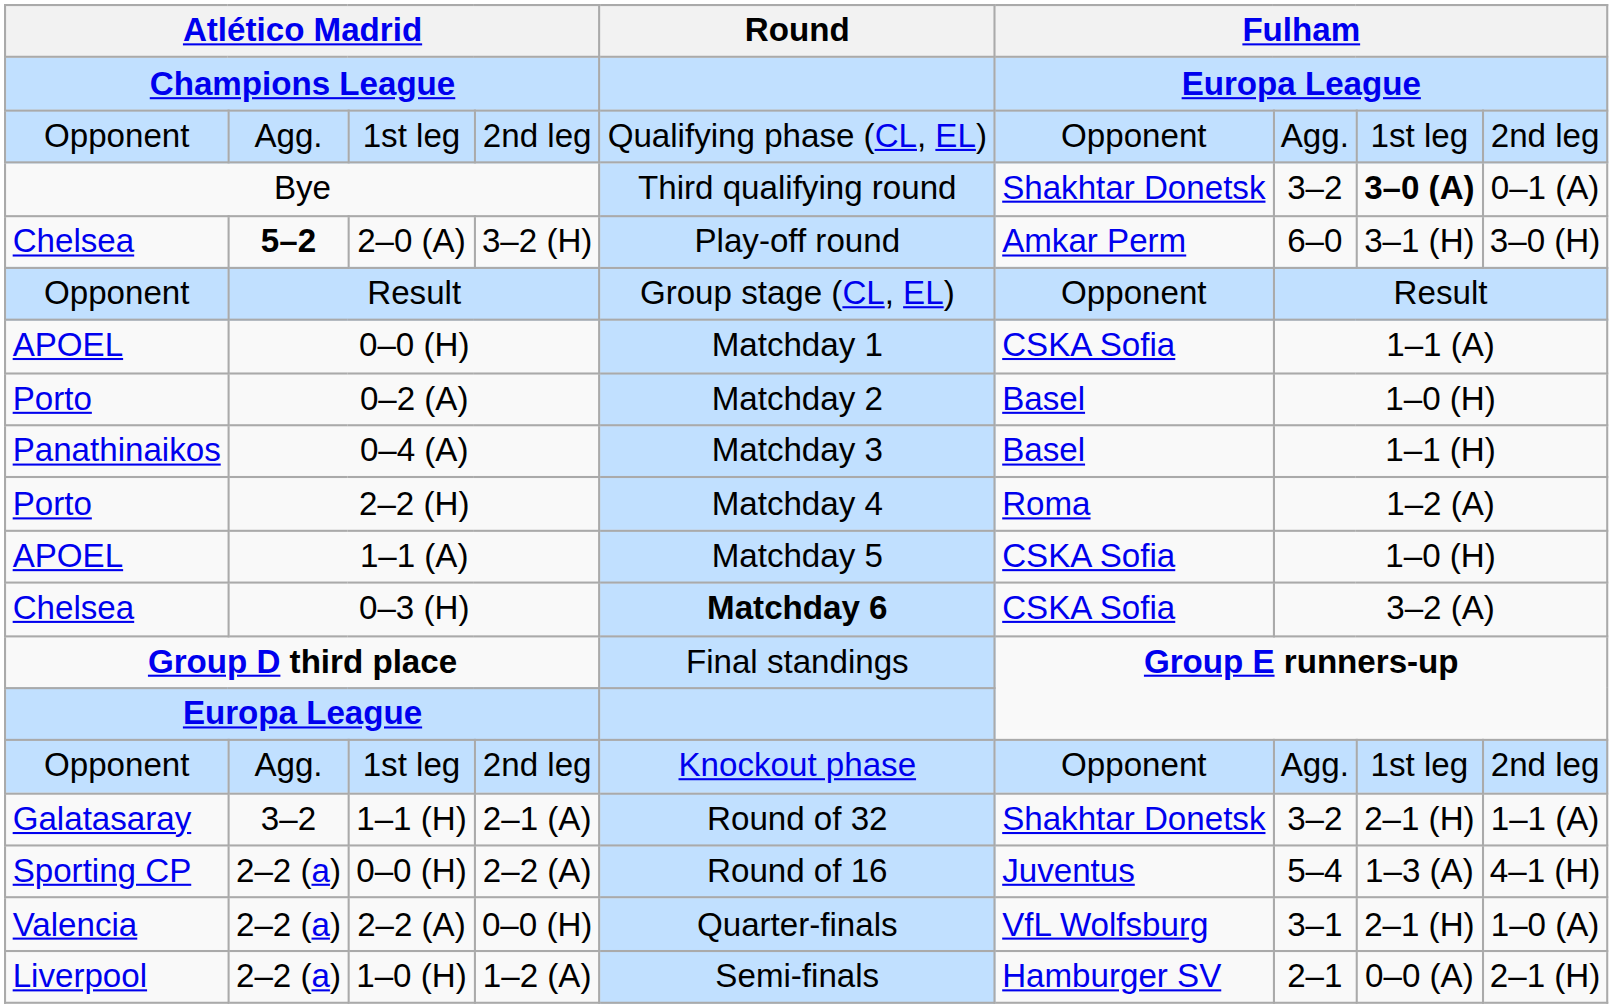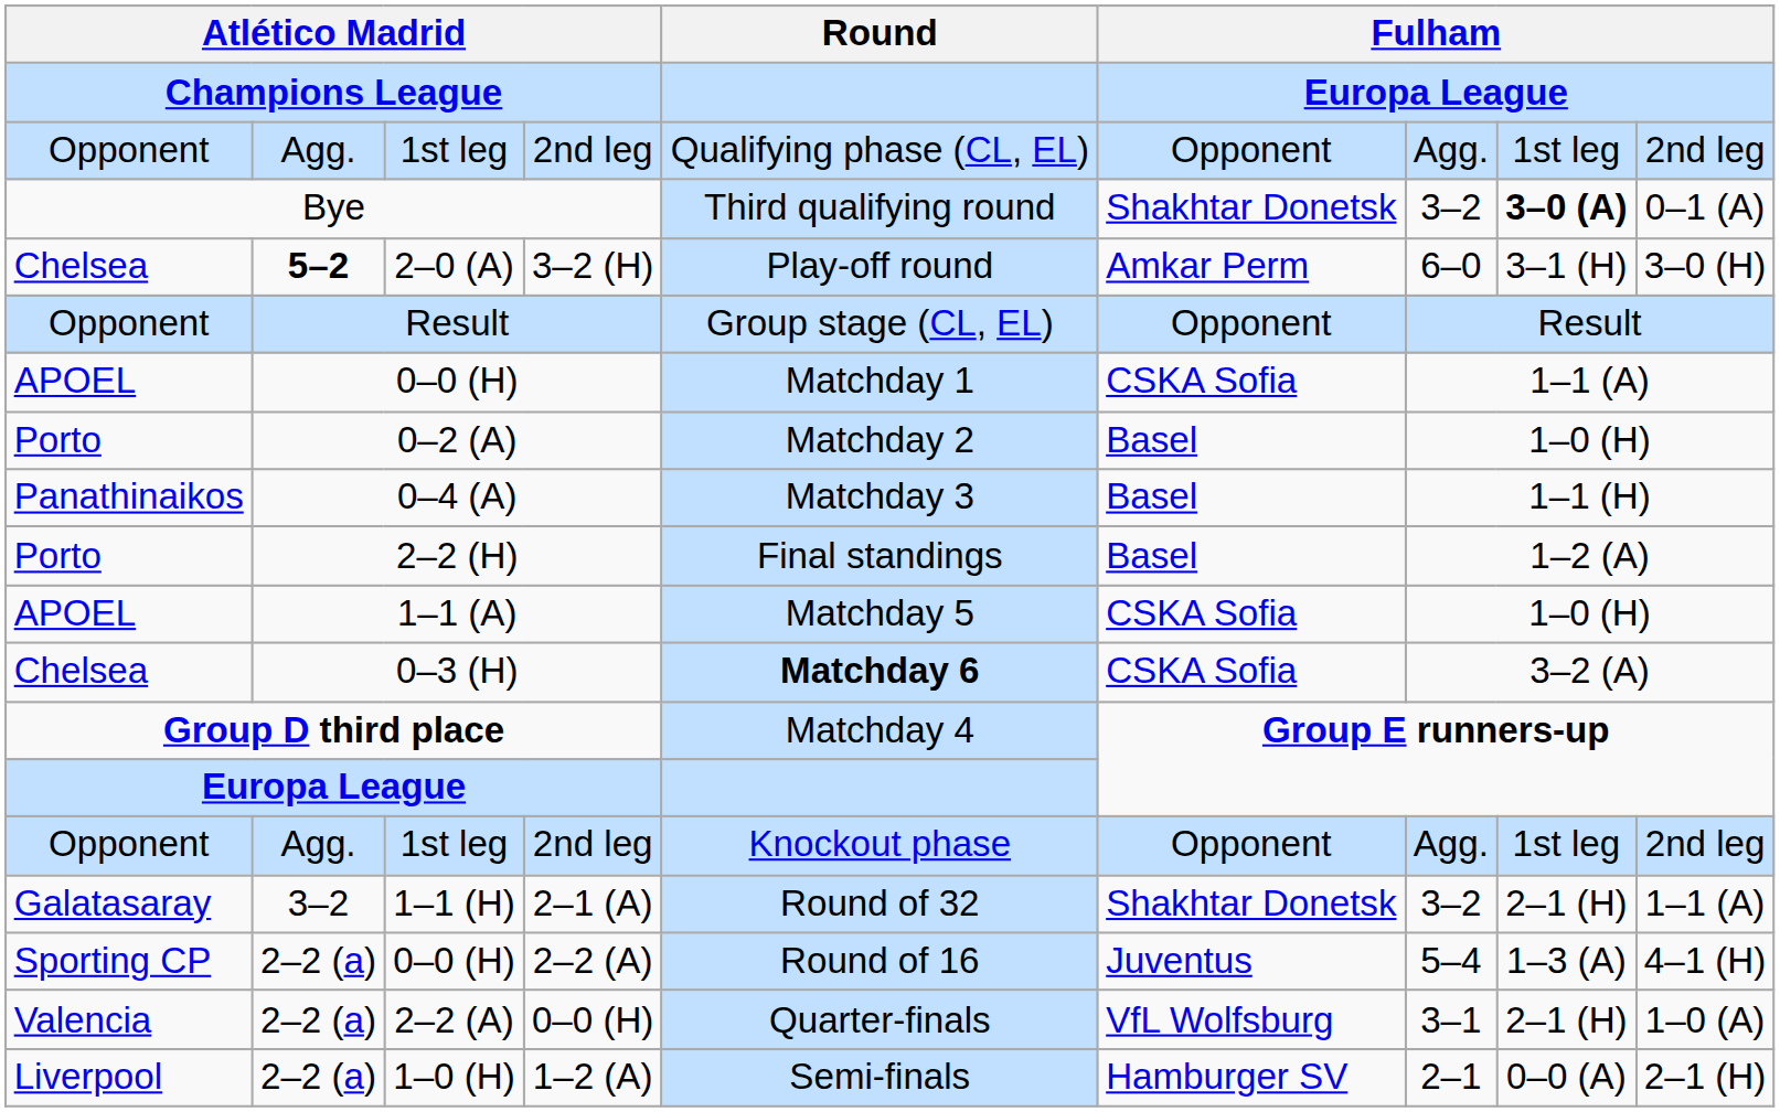 <table class="wikitable" style="text-align:center">
 <tr>
 <th colspan="4"> <a href='#'>Atlético Madrid</a></th>
 <th>Round</th>
 <th colspan="4"> <a href='#'>Fulham</a></th>
 </tr>
 <tr style="background:#C1E0FF">
 <td colspan="4"><strong><a href='#'>Champions League</a></strong></td>
 <td></td>
 <td colspan="4"><strong><a href='#'>Europa League</a></strong></td>
 </tr>
 <tr>
 <td style="background:#C1E0FF">Opponent</td>
 <td style="background:#C1E0FF">Agg.</td>
 <td style="background:#C1E0FF">1st leg</td>
 <td style="background:#C1E0FF">2nd leg</td>
 <td style="background:#C1E0FF">Qualifying phase (<a href='#'>CL</a>, <a href='#'>EL</a>)</td>
 <td style="background:#C1E0FF">Opponent</td>
 <td style="background:#C1E0FF">Agg.</td>
 <td style="background:#C1E0FF">1st leg</td>
 <td style="background:#C1E0FF">2nd leg</td>
 </tr>
 <tr>
 <td colspan="4">Bye</td>
 <td style="background:#C1E0FF">Third qualifying round</td>
 <td style="text-align:left"> <a href='#'>Shakhtar Donetsk</a></td>
 <td>3–2</td>
 <td><strong>3–0 (A)</strong></td>
 <td>0–1 (A)</td>
 </tr>
 <tr>
 <td style="text-align:left"> <a href='#'>Chelsea</a></td>
 <td><strong>5–2</strong></td>
 <td>2–0 (A)</td>
 <td>3–2 (H)</td>
 <td style="background:#C1E0FF">Play-off round</td>
 <td style="text-align:left"> <a href='#'>Amkar Perm</a></td>
 <td>6–0</td>
 <td>3–1 (H)</td>
 <td>3–0 (H)</td>
 </tr>
 <tr style="background:#C1E0FF">
 <td>Opponent</td>
 <td colspan="3">Result</td>
 <td>Group stage (<a href='#'>CL</a>, <a href='#'>EL</a>)</td>
 <td>Opponent</td>
 <td colspan="3">Result</td>
 </tr>
 <tr>
 <td style="text-align:left"> <a href='#'>APOEL</a></td>
 <td colspan="3">0–0 (H)</td>
 <td style="background:#C1E0FF">Matchday 1</td>
 <td style="text-align:left"> <a href='#'>CSKA Sofia</a></td>
 <td colspan="3">1–1 (A)</td>
 </tr>
 <tr>
 <td style="text-align:left"> <a href='#'>Porto</a></td>
 <td colspan="3">0–2 (A)</td>
 <td style="background:#C1E0FF">Matchday 2</td>
 <td style="text-align:left"> <a href='#'>Basel</a></td>
 <td colspan="3">1–0 (H)</td>
 </tr>
 <tr>
 <td style="text-align:left"> <a href='#'>Panathinaikos</a></td>
 <td colspan="3">0–4 (A)</td>
 <td style="background:#C1E0FF">Matchday 3</td>
 <td style="text-align:left"> <a href='#'>Basel</a></td>
 <td colspan="3">1–1 (H)</td>
 </tr>
 <tr>
 <td style="text-align:left"> <a href='#'>Porto</a></td>
 <td colspan="3">2–2 (H)</td>
-<td style="background:#C1E0FF">Matchday 4</td>
-<td style="text-align:left"> <a href='#'>Roma</a></td>
+<td style="background:#C1E0FF">Final standings</td>
+<td style="text-align:left"> <a href='#'>Basel</a></td>
 <td colspan="3">1–2 (A)</td>
 </tr>
 <tr>
 <td style="text-align:left"> <a href='#'>APOEL</a></td>
 <td colspan="3">1–1 (A)</td>
 <td style="background:#C1E0FF">Matchday 5</td>
 <td style="text-align:left"> <a href='#'>CSKA Sofia</a></td>
 <td colspan="3">1–0 (H)</td>
 </tr>
 <tr>
 <td style="text-align:left"> <a href='#'>Chelsea</a></td>
 <td colspan="3">0–3 (H)</td>
 <td style="background:#C1E0FF"><strong>Matchday 6</strong></td>
 <td style="text-align:left"> <a href='#'>CSKA Sofia</a></td>
 <td colspan="3">3–2 (A)</td>
 </tr>
 <tr>
 <td colspan="4" style="vertical-align:top"><strong><a href='#'>Group D</a> third place</strong><br><div></div></td>
-<td style="background:#C1E0FF">Final standings</td>
+<td style="background:#C1E0FF">Matchday 4</td>
 <td colspan="4" rowspan="2" style="vertical-align:top"><strong><a href='#'>Group E</a> runners-up</strong><br><div></div></td>
 </tr>
 <tr style="background:#C1E0FF">
 <td colspan="4"><strong><a href='#'>Europa League</a></strong></td>
 <td></td>
 </tr>
 <tr style="background:#C1E0FF">
 <td>Opponent</td>
 <td>Agg.</td>
 <td>1st leg</td>
 <td>2nd leg</td>
 <td><a href='#'>Knockout phase</a></td>
 <td>Opponent</td>
 <td>Agg.</td>
 <td>1st leg</td>
 <td>2nd leg</td>
 </tr>
 <tr>
 <td style="text-align:left"> <a href='#'>Galatasaray</a></td>
 <td>3–2</td>
 <td>1–1 (H)</td>
 <td>2–1 (A)</td>
 <td style="background:#C1E0FF">Round of 32</td>
 <td style="text-align:left"> <a href='#'>Shakhtar Donetsk</a></td>
 <td>3–2</td>
 <td>2–1 (H)</td>
 <td>1–1 (A)</td>
 </tr>
 <tr>
 <td style="text-align:left"> <a href='#'>Sporting CP</a></td>
 <td>2–2 (<a href='#'>a</a>)</td>
 <td>0–0 (H)</td>
 <td>2–2 (A)</td>
 <td style="background:#C1E0FF">Round of 16</td>
 <td style="text-align:left"> <a href='#'>Juventus</a></td>
 <td>5–4</td>
 <td>1–3 (A)</td>
 <td>4–1 (H)</td>
 </tr>
 <tr>
 <td style="text-align:left"> <a href='#'>Valencia</a></td>
 <td>2–2 (<a href='#'>a</a>)</td>
 <td>2–2 (A)</td>
 <td>0–0 (H)</td>
 <td style="background:#C1E0FF">Quarter-finals</td>
 <td style="text-align:left"> <a href='#'>VfL Wolfsburg</a></td>
 <td>3–1</td>
 <td>2–1 (H)</td>
 <td>1–0 (A)</td>
 </tr>
 <tr>
 <td style="text-align:left"> <a href='#'>Liverpool</a></td>
 <td>2–2 (<a href='#'>a</a>)</td>
 <td>1–0 (H)</td>
 <td>1–2  (A)</td>
 <td style="background:#C1E0FF">Semi-finals</td>
 <td style="text-align:left"> <a href='#'>Hamburger SV</a></td>
 <td>2–1</td>
 <td>0–0 (A)</td>
 <td>2–1 (H)</td>
 </tr>
 </table>
